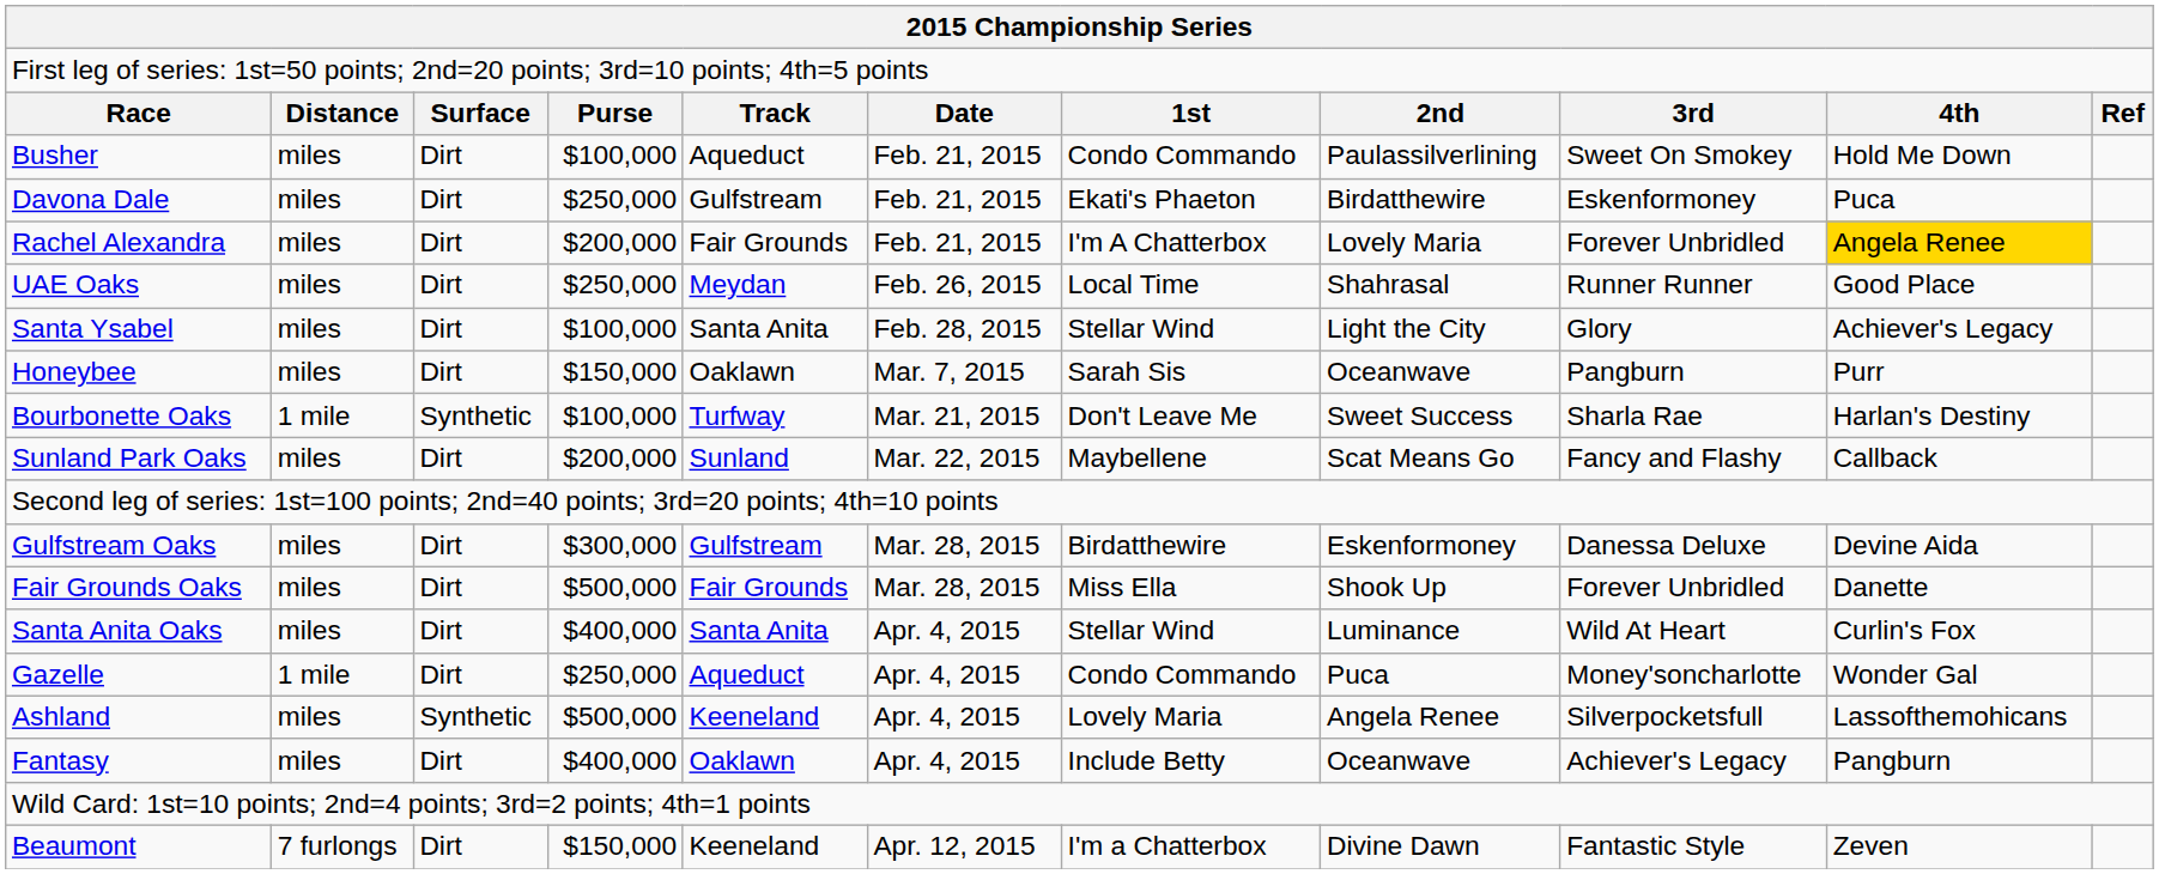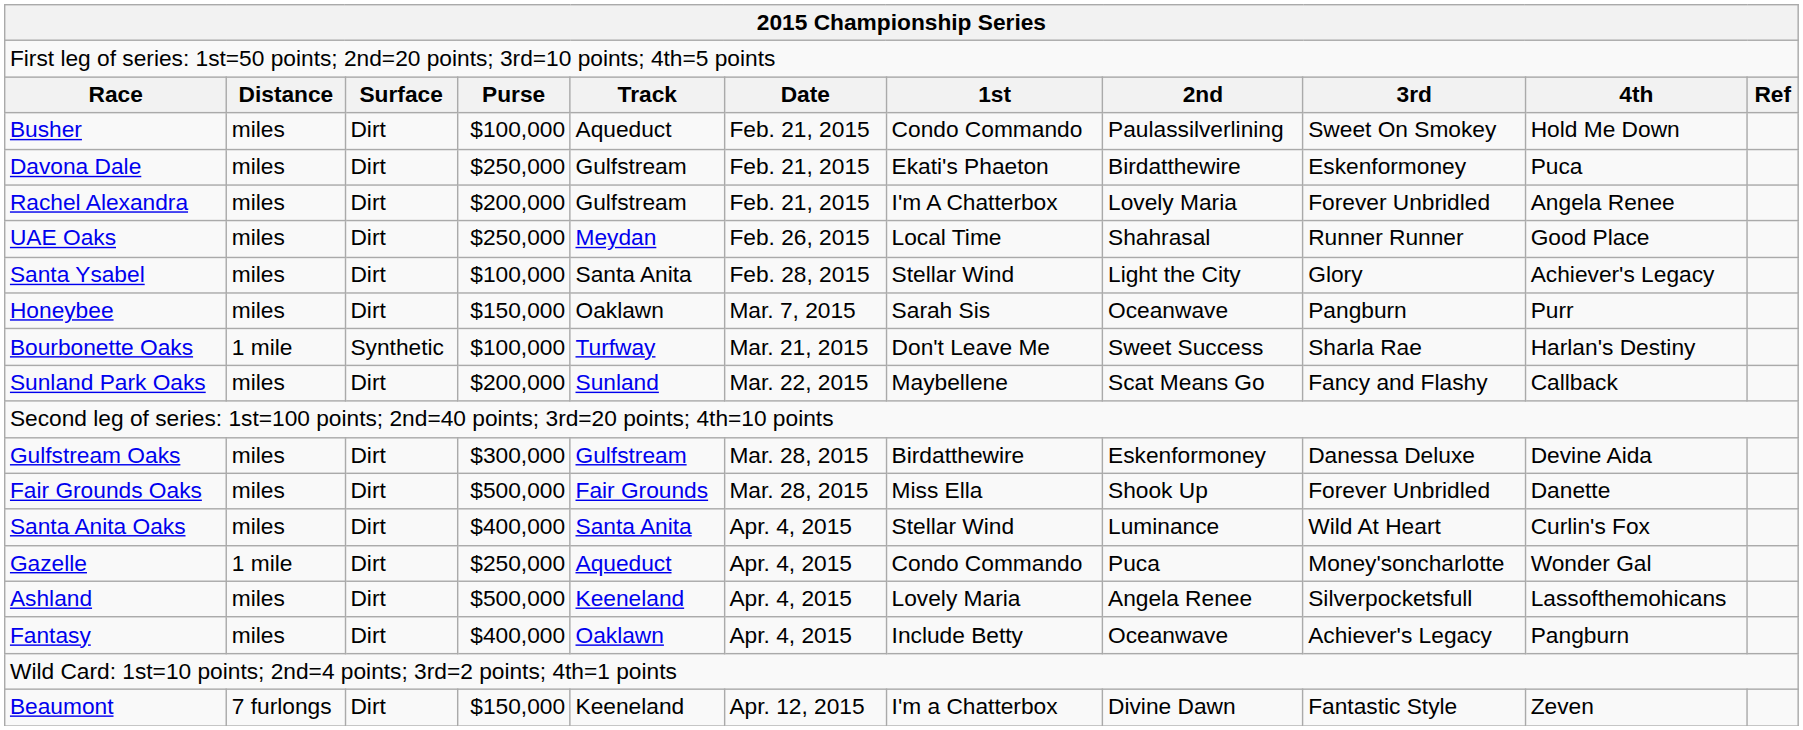 <table class="wikitable"  style="width:100%">
 <tr>
 <th colspan=11>2015 Championship Series</th>
 </tr>
 <tr>
 <td colspan=11>First leg of series: 1st=50 points; 2nd=20 points; 3rd=10 points; 4th=5 points</td>
 </tr>
 <tr>
 <th>Race</th>
 <th>Distance</th>
 <th>Surface</th>
 <th>Purse</th>
 <th>Track</th>
 <th>Date</th>
 <th>1st</th>
 <th>2nd</th>
 <th>3rd</th>
 <th>4th</th>
 <th>Ref</th>
 </tr>
 <tr>
 <td><a href='#'>Busher</a></td>
 <td> miles</td>
 <td>Dirt</td>
 <td align=right>$100,000</td>
 <td>Aqueduct</td>
 <td>Feb. 21, 2015</td>
 <td>Condo Commando</td>
 <td>Paulassilverlining</td>
 <td>Sweet On Smokey</td>
 <td>Hold Me Down</td>
 <td></td>
 </tr>
 <tr>
 <td><a href='#'>Davona Dale</a></td>
 <td> miles</td>
 <td>Dirt</td>
 <td align=right>$250,000</td>
 <td>Gulfstream</td>
 <td>Feb. 21, 2015</td>
 <td>Ekati's Phaeton</td>
 <td>Birdatthewire</td>
 <td>Eskenformoney</td>
 <td>Puca</td>
 <td></td>
 </tr>
 <tr>
 <td><a href='#'>Rachel Alexandra</a></td>
 <td> miles</td>
 <td>Dirt</td>
 <td align=right>$200,000</td>
-<td>Fair Grounds</td>
+<td>Gulfstream</td>
 <td>Feb. 21, 2015</td>
 <td>I'm A Chatterbox</td>
 <td>Lovely Maria</td>
 <td>Forever Unbridled</td>
-<td style="background: gold;">Angela Renee</td>
+<td>Angela Renee</td>
 <td></td>
 </tr>
 <tr>
 <td><a href='#'>UAE Oaks</a></td>
 <td> miles</td>
 <td>Dirt</td>
 <td align=right>$250,000</td>
 <td><a href='#'>Meydan</a></td>
 <td>Feb. 26, 2015</td>
 <td>Local Time</td>
 <td>Shahrasal</td>
 <td>Runner Runner</td>
 <td>Good Place</td>
 <td></td>
 </tr>
 <tr>
 <td><a href='#'>Santa Ysabel</a></td>
 <td> miles</td>
 <td>Dirt</td>
 <td align=right>$100,000</td>
 <td>Santa Anita</td>
 <td>Feb. 28, 2015</td>
 <td>Stellar Wind</td>
 <td>Light the City</td>
 <td>Glory</td>
 <td>Achiever's Legacy</td>
 <td></td>
 </tr>
 <tr>
 <td><a href='#'>Honeybee</a></td>
 <td> miles</td>
 <td>Dirt</td>
 <td align=right>$150,000</td>
 <td>Oaklawn</td>
 <td>Mar. 7, 2015</td>
 <td>Sarah Sis</td>
 <td>Oceanwave</td>
 <td>Pangburn</td>
 <td>Purr</td>
 <td></td>
 </tr>
 <tr>
 <td><a href='#'>Bourbonette Oaks</a></td>
 <td>1 mile</td>
 <td>Synthetic</td>
 <td align=right>$100,000</td>
 <td><a href='#'>Turfway</a></td>
 <td>Mar. 21, 2015</td>
 <td>Don't Leave Me</td>
 <td>Sweet Success</td>
 <td>Sharla Rae</td>
 <td>Harlan's Destiny</td>
 <td></td>
 </tr>
 <tr>
 <td><a href='#'>Sunland Park Oaks</a></td>
 <td> miles</td>
 <td>Dirt</td>
 <td align=right>$200,000</td>
 <td><a href='#'>Sunland</a></td>
 <td>Mar. 22, 2015</td>
 <td>Maybellene</td>
 <td>Scat Means Go</td>
 <td>Fancy and Flashy</td>
 <td>Callback</td>
 <td></td>
 </tr>
 <tr>
 <td colspan=11>Second leg of series: 1st=100 points; 2nd=40 points; 3rd=20 points; 4th=10 points</td>
 </tr>
 <tr>
 <td><a href='#'>Gulfstream Oaks</a></td>
 <td> miles</td>
 <td>Dirt</td>
 <td align=right>$300,000</td>
 <td><a href='#'>Gulfstream</a></td>
 <td>Mar. 28, 2015</td>
 <td>Birdatthewire</td>
 <td>Eskenformoney</td>
 <td>Danessa Deluxe</td>
 <td>Devine Aida</td>
 <td></td>
 </tr>
 <tr>
 <td><a href='#'>Fair Grounds Oaks</a></td>
 <td> miles</td>
 <td>Dirt</td>
 <td align=right>$500,000</td>
 <td><a href='#'>Fair Grounds</a></td>
 <td>Mar. 28, 2015</td>
 <td>Miss Ella</td>
 <td>Shook Up</td>
 <td>Forever Unbridled</td>
 <td>Danette</td>
 <td></td>
 </tr>
 <tr>
 <td><a href='#'>Santa Anita Oaks</a></td>
 <td> miles</td>
 <td>Dirt</td>
 <td align=right>$400,000</td>
 <td><a href='#'>Santa Anita</a></td>
 <td>Apr. 4, 2015</td>
 <td>Stellar Wind</td>
 <td>Luminance</td>
 <td>Wild At Heart</td>
 <td>Curlin's Fox</td>
 <td></td>
 </tr>
 <tr>
 <td><a href='#'>Gazelle</a></td>
 <td>1 mile</td>
 <td>Dirt</td>
 <td align=right>$250,000</td>
 <td><a href='#'>Aqueduct</a></td>
 <td>Apr. 4, 2015</td>
 <td>Condo Commando</td>
 <td>Puca</td>
 <td>Money'soncharlotte</td>
 <td>Wonder Gal</td>
 <td></td>
 </tr>
 <tr>
 <td><a href='#'>Ashland</a></td>
 <td> miles</td>
-<td>Synthetic</td>
+<td>Dirt</td>
 <td align=right>$500,000</td>
 <td><a href='#'>Keeneland</a></td>
 <td>Apr. 4, 2015</td>
 <td>Lovely Maria</td>
 <td>Angela Renee</td>
 <td>Silverpocketsfull</td>
 <td>Lassofthemohicans</td>
 <td></td>
 </tr>
 <tr>
 <td><a href='#'>Fantasy</a></td>
 <td> miles</td>
 <td>Dirt</td>
 <td align=right>$400,000</td>
 <td><a href='#'>Oaklawn</a></td>
 <td>Apr. 4, 2015</td>
 <td>Include Betty</td>
 <td>Oceanwave</td>
 <td>Achiever's Legacy</td>
 <td>Pangburn</td>
 <td></td>
 </tr>
 <tr>
 <td colspan=11>Wild Card: 1st=10 points; 2nd=4 points; 3rd=2 points; 4th=1 points</td>
 </tr>
 <tr>
 <td><a href='#'>Beaumont</a></td>
 <td>7 furlongs</td>
 <td>Dirt</td>
 <td align=right>$150,000</td>
 <td>Keeneland</td>
 <td>Apr. 12, 2015</td>
 <td>I'm a Chatterbox</td>
 <td>Divine Dawn</td>
 <td>Fantastic Style</td>
 <td>Zeven</td>
 <td></td>
 </tr>
 </table>
